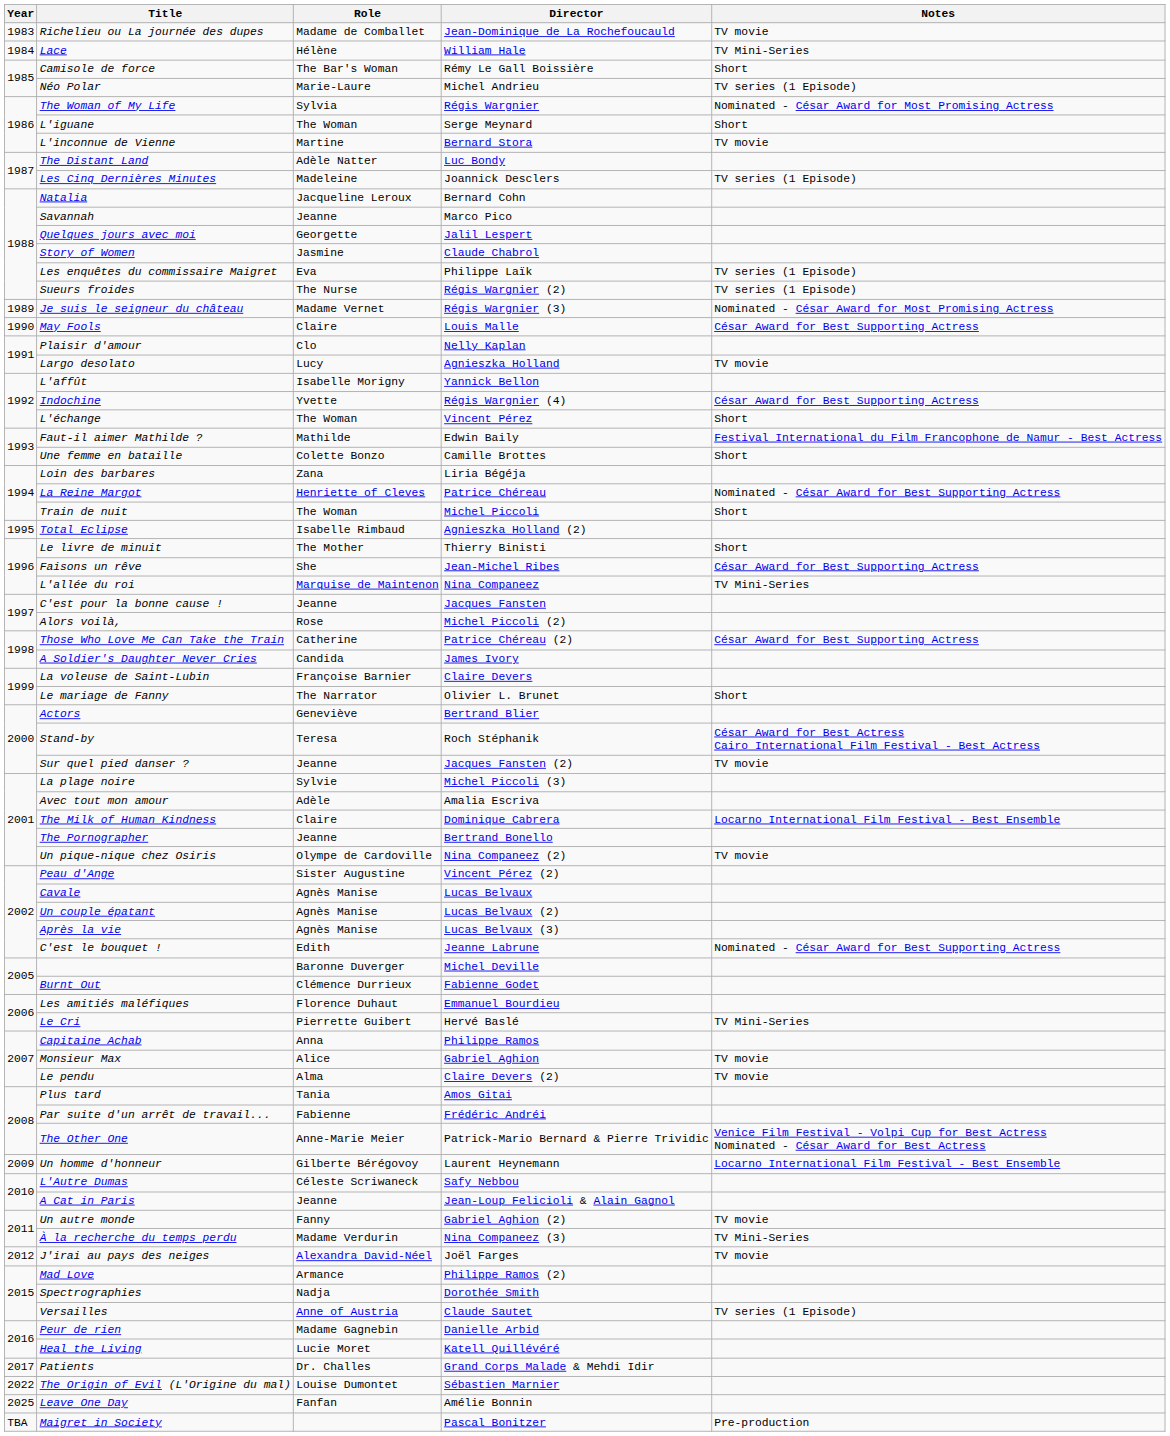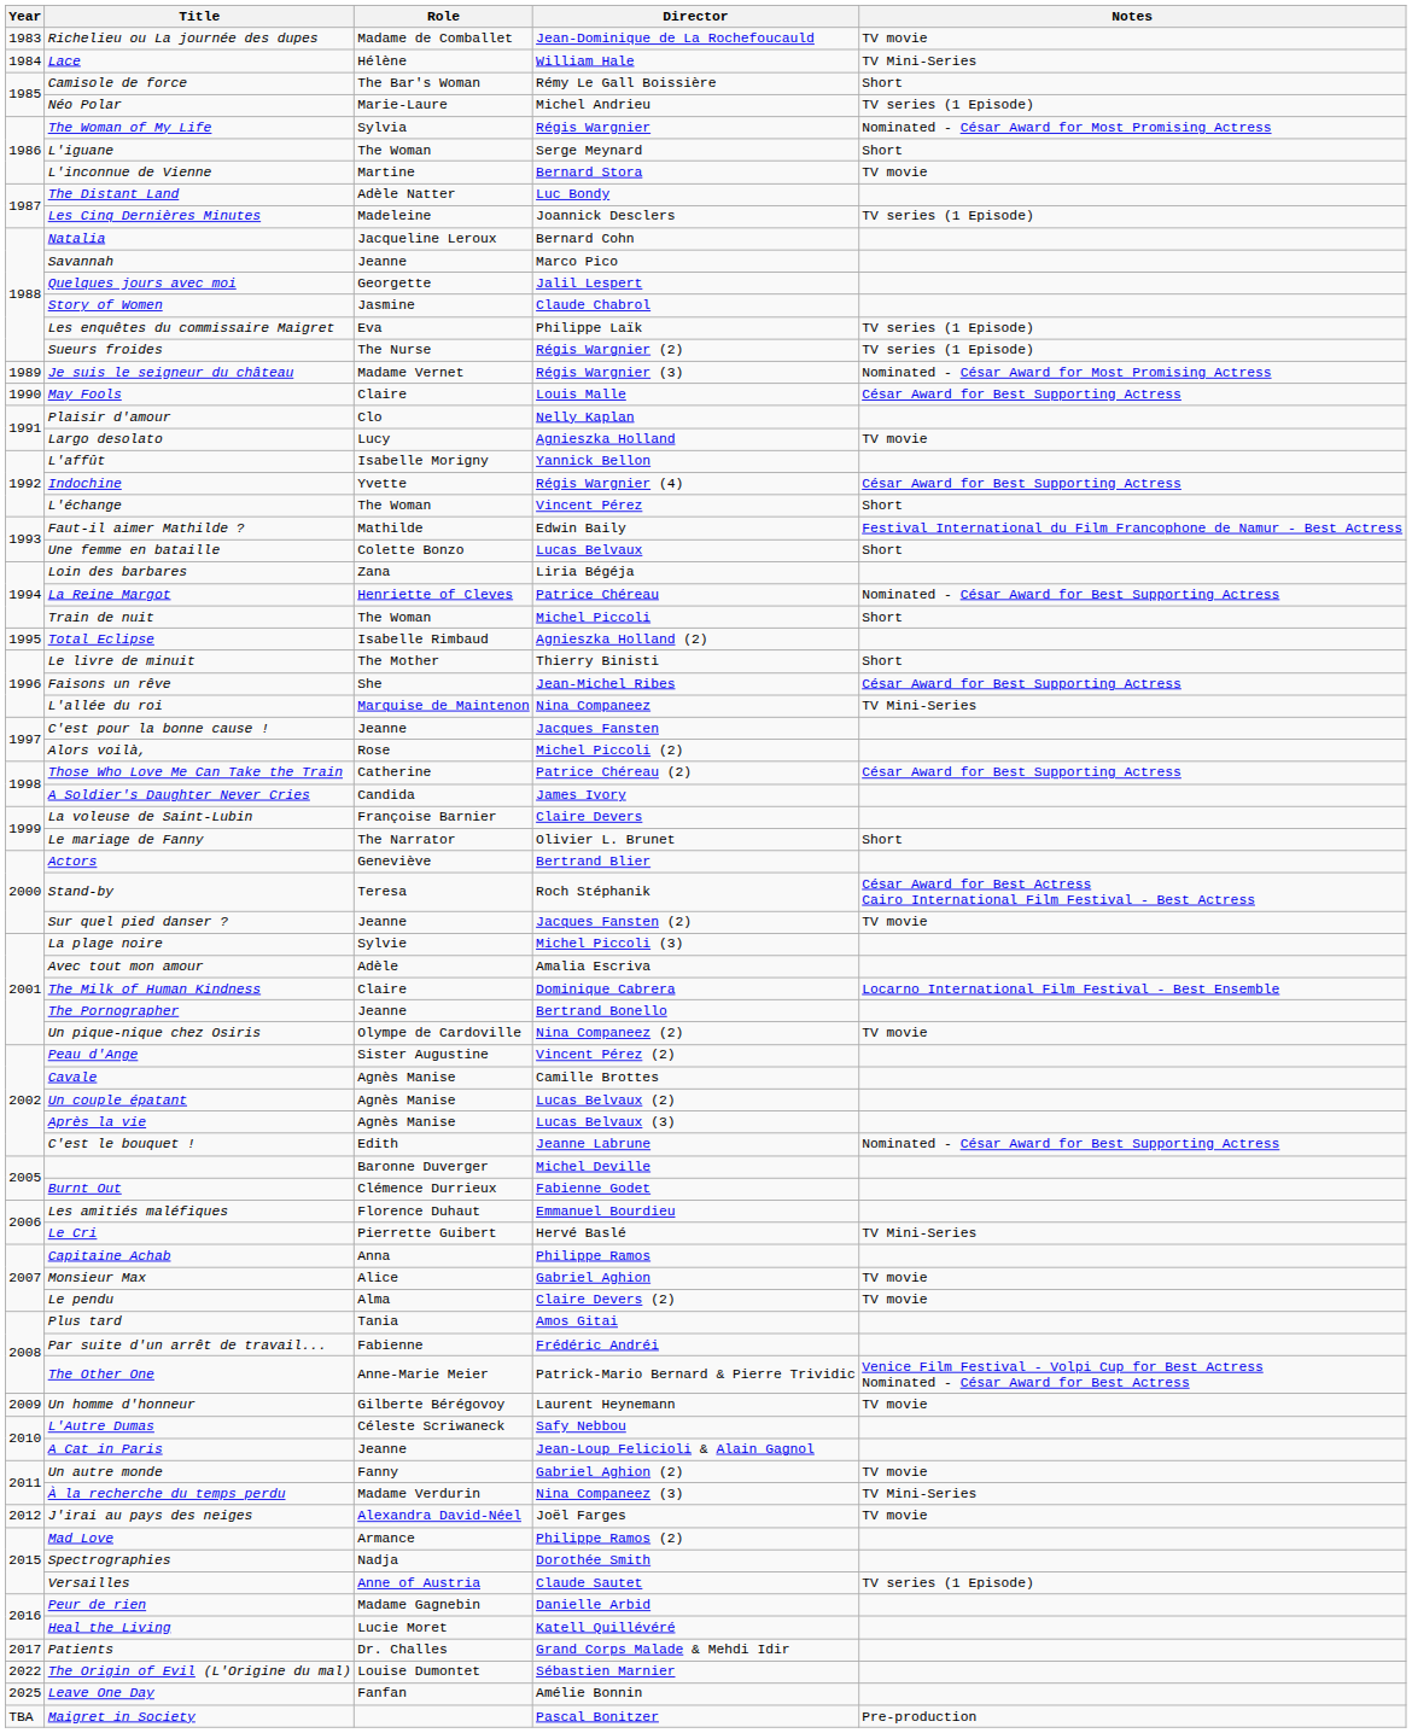 <table class="wikitable sortable">
 <tr>
 <th>Year</th>
 <th>Title</th>
 <th>Role</th>
 <th>Director</th>
 <th class="unsortable">Notes</th>
 </tr>
 <tr>
 <td>1983</td>
 <td><em>Richelieu ou La journée des dupes</em></td>
 <td>Madame de Comballet</td>
 <td><a href='#'>Jean-Dominique de La Rochefoucauld</a></td>
 <td>TV movie</td>
 </tr>
 <tr>
 <td>1984</td>
 <td><em><a href='#'>Lace</a></em></td>
 <td>Hélène</td>
 <td><a href='#'>William Hale</a></td>
 <td>TV Mini-Series</td>
 </tr>
 <tr>
 <td rowspan=2>1985</td>
 <td><em>Camisole de force</em></td>
 <td>The Bar's Woman</td>
 <td>Rémy Le Gall Boissière</td>
 <td>Short</td>
 </tr>
 <tr>
 <td><em>Néo Polar</em></td>
 <td>Marie-Laure</td>
 <td>Michel Andrieu</td>
 <td>TV series (1 Episode)</td>
 </tr>
 <tr>
 <td rowspan=3>1986</td>
 <td><em><a href='#'>The Woman of My Life</a></em></td>
 <td>Sylvia</td>
 <td><a href='#'>Régis Wargnier</a></td>
 <td>Nominated - <a href='#'>César Award for Most Promising Actress</a></td>
 </tr>
 <tr>
 <td><em>L'iguane</em></td>
 <td>The Woman</td>
 <td>Serge Meynard</td>
 <td>Short</td>
 </tr>
 <tr>
 <td><em>L'inconnue de Vienne</em></td>
 <td>Martine</td>
 <td><a href='#'>Bernard Stora</a></td>
 <td>TV movie</td>
 </tr>
 <tr>
 <td rowspan=2>1987</td>
 <td><em><a href='#'>The Distant Land</a></em></td>
 <td>Adèle Natter</td>
 <td><a href='#'>Luc Bondy</a></td>
 <td></td>
 </tr>
 <tr>
 <td><em><a href='#'>Les Cinq Dernières Minutes</a></em></td>
 <td>Madeleine</td>
 <td>Joannick Desclers</td>
 <td>TV series (1 Episode)</td>
 </tr>
 <tr>
 <td rowspan=6>1988</td>
 <td><em><a href='#'>Natalia</a></em></td>
 <td>Jacqueline Leroux</td>
 <td>Bernard Cohn</td>
 <td></td>
 </tr>
 <tr>
 <td><em>Savannah</em></td>
 <td>Jeanne</td>
 <td>Marco Pico</td>
 <td></td>
 </tr>
 <tr>
 <td><em><a href='#'>Quelques jours avec moi</a></em></td>
 <td>Georgette</td>
 <td><a href='#'>Jalil Lespert</a></td>
 <td></td>
 </tr>
 <tr>
 <td><em><a href='#'>Story of Women</a></em></td>
 <td>Jasmine</td>
 <td><a href='#'>Claude Chabrol</a></td>
 <td></td>
 </tr>
 <tr>
 <td><em>Les enquêtes du commissaire Maigret</em></td>
 <td>Eva</td>
 <td>Philippe Laïk</td>
 <td>TV series (1 Episode)</td>
 </tr>
 <tr>
 <td><em>Sueurs froides</em></td>
 <td>The Nurse</td>
 <td><a href='#'>Régis Wargnier</a> (2)</td>
 <td>TV series (1 Episode)</td>
 </tr>
 <tr>
 <td>1989</td>
 <td><em><a href='#'>Je suis le seigneur du château</a></em></td>
 <td>Madame Vernet</td>
 <td><a href='#'>Régis Wargnier</a> (3)</td>
 <td>Nominated - <a href='#'>César Award for Most Promising Actress</a></td>
 </tr>
 <tr>
 <td>1990</td>
 <td><em><a href='#'>May Fools</a></em></td>
 <td>Claire</td>
 <td><a href='#'>Louis Malle</a></td>
 <td><a href='#'>César Award for Best Supporting Actress</a></td>
 </tr>
 <tr>
 <td rowspan=2>1991</td>
 <td><em>Plaisir d'amour</em></td>
 <td>Clo</td>
 <td><a href='#'>Nelly Kaplan</a></td>
 <td></td>
 </tr>
 <tr>
 <td><em>Largo desolato</em></td>
 <td>Lucy</td>
 <td><a href='#'>Agnieszka Holland</a></td>
 <td>TV movie</td>
 </tr>
 <tr>
 <td rowspan=3>1992</td>
 <td><em>L'affût</em></td>
 <td>Isabelle Morigny</td>
 <td><a href='#'>Yannick Bellon</a></td>
 <td></td>
 </tr>
 <tr>
 <td><em><a href='#'>Indochine</a></em></td>
 <td>Yvette</td>
 <td><a href='#'>Régis Wargnier</a> (4)</td>
 <td><a href='#'>César Award for Best Supporting Actress</a></td>
 </tr>
 <tr>
 <td><em>L'échange</em></td>
 <td>The Woman</td>
 <td><a href='#'>Vincent Pérez</a></td>
 <td>Short</td>
 </tr>
 <tr>
 <td rowspan=2>1993</td>
 <td><em>Faut-il aimer Mathilde ?</em></td>
 <td>Mathilde</td>
 <td>Edwin Baily</td>
 <td><a href='#'>Festival International du Film Francophone de Namur - Best Actress</a></td>
 </tr>
 <tr>
 <td><em>Une femme en bataille</em></td>
 <td>Colette Bonzo</td>
-<td>Camille Brottes</td>
+<td><a href='#'>Lucas Belvaux</a></td>
 <td>Short</td>
 </tr>
 <tr>
 <td rowspan=3>1994</td>
 <td><em>Loin des barbares</em></td>
 <td>Zana</td>
 <td>Liria Bégéja</td>
 <td></td>
 </tr>
 <tr>
 <td><em><a href='#'>La Reine Margot</a></em></td>
 <td><a href='#'>Henriette of Cleves</a></td>
 <td><a href='#'>Patrice Chéreau</a></td>
 <td>Nominated - <a href='#'>César Award for Best Supporting Actress</a></td>
 </tr>
 <tr>
 <td><em>Train de nuit</em></td>
 <td>The Woman</td>
 <td><a href='#'>Michel Piccoli</a></td>
 <td>Short</td>
 </tr>
 <tr>
 <td>1995</td>
 <td><em><a href='#'>Total Eclipse</a></em></td>
 <td>Isabelle Rimbaud</td>
 <td><a href='#'>Agnieszka Holland</a> (2)</td>
 <td></td>
 </tr>
 <tr>
 <td rowspan=3>1996</td>
 <td><em>Le livre de minuit</em></td>
 <td>The Mother</td>
 <td>Thierry Binisti</td>
 <td>Short</td>
 </tr>
 <tr>
 <td><em>Faisons un rêve</em></td>
 <td>She</td>
 <td><a href='#'>Jean-Michel Ribes</a></td>
 <td><a href='#'>César Award for Best Supporting Actress</a></td>
 </tr>
 <tr>
 <td><em>L'allée du roi</em></td>
 <td><a href='#'>Marquise de Maintenon</a></td>
 <td><a href='#'>Nina Companeez</a></td>
 <td>TV Mini-Series</td>
 </tr>
 <tr>
 <td rowspan=2>1997</td>
 <td><em>C'est pour la bonne cause !</em></td>
 <td>Jeanne</td>
 <td><a href='#'>Jacques Fansten</a></td>
 <td></td>
 </tr>
 <tr>
 <td><em>Alors voilà,</em></td>
 <td>Rose</td>
 <td><a href='#'>Michel Piccoli</a> (2)</td>
 <td></td>
 </tr>
 <tr>
 <td rowspan=2>1998</td>
 <td><em><a href='#'>Those Who Love Me Can Take the Train</a></em></td>
 <td>Catherine</td>
 <td><a href='#'>Patrice Chéreau</a> (2)</td>
 <td><a href='#'>César Award for Best Supporting Actress</a></td>
 </tr>
 <tr>
 <td><em><a href='#'>A Soldier's Daughter Never Cries</a></em></td>
 <td>Candida</td>
 <td><a href='#'>James Ivory</a></td>
 <td></td>
 </tr>
 <tr>
 <td rowspan=2>1999</td>
 <td><em>La voleuse de Saint-Lubin</em></td>
 <td>Françoise Barnier</td>
 <td><a href='#'>Claire Devers</a></td>
 <td></td>
 </tr>
 <tr>
 <td><em>Le mariage de Fanny</em></td>
 <td>The Narrator</td>
 <td>Olivier L. Brunet</td>
 <td>Short</td>
 </tr>
 <tr>
 <td rowspan=3>2000</td>
 <td><em><a href='#'>Actors</a></em></td>
 <td>Geneviève</td>
 <td><a href='#'>Bertrand Blier</a></td>
 <td></td>
 </tr>
 <tr>
 <td><em>Stand-by</em></td>
 <td>Teresa</td>
 <td>Roch Stéphanik</td>
 <td><a href='#'>César Award for Best Actress</a><br><a href='#'>Cairo International Film Festival - Best Actress</a></td>
 </tr>
 <tr>
 <td><em>Sur quel pied danser ?</em></td>
 <td>Jeanne</td>
 <td><a href='#'>Jacques Fansten</a> (2)</td>
 <td>TV movie</td>
 </tr>
 <tr>
 <td rowspan=5>2001</td>
 <td><em>La plage noire</em></td>
 <td>Sylvie</td>
 <td><a href='#'>Michel Piccoli</a> (3)</td>
 <td></td>
 </tr>
 <tr>
 <td><em>Avec tout mon amour</em></td>
 <td>Adèle</td>
 <td>Amalia Escriva</td>
 <td></td>
 </tr>
 <tr>
 <td><em><a href='#'>The Milk of Human Kindness</a></em></td>
 <td>Claire</td>
 <td><a href='#'>Dominique Cabrera</a></td>
 <td><a href='#'>Locarno International Film Festival - Best Ensemble</a></td>
 </tr>
 <tr>
 <td><em><a href='#'>The Pornographer</a></em></td>
 <td>Jeanne</td>
 <td><a href='#'>Bertrand Bonello</a></td>
 <td></td>
 </tr>
 <tr>
 <td><em>Un pique-nique chez Osiris</em></td>
 <td>Olympe de Cardoville</td>
 <td><a href='#'>Nina Companeez</a> (2)</td>
 <td>TV movie</td>
 </tr>
 <tr>
 <td rowspan=5>2002</td>
 <td><em><a href='#'>Peau d'Ange</a></em></td>
 <td>Sister Augustine</td>
 <td><a href='#'>Vincent Pérez</a> (2)</td>
 <td></td>
 </tr>
 <tr>
 <td><em><a href='#'>Cavale</a></em></td>
 <td>Agnès Manise</td>
-<td><a href='#'>Lucas Belvaux</a></td>
+<td>Camille Brottes</td>
 <td></td>
 </tr>
 <tr>
 <td><em><a href='#'>Un couple épatant</a></em></td>
 <td>Agnès Manise</td>
 <td><a href='#'>Lucas Belvaux</a> (2)</td>
 <td></td>
 </tr>
 <tr>
 <td><em><a href='#'>Après la vie</a></em></td>
 <td>Agnès Manise</td>
 <td><a href='#'>Lucas Belvaux</a> (3)</td>
 <td></td>
 </tr>
 <tr>
 <td><em>C'est le bouquet !</em></td>
 <td>Edith</td>
 <td><a href='#'>Jeanne Labrune</a></td>
 <td>Nominated - <a href='#'>César Award for Best Supporting Actress</a></td>
 </tr>
 <tr>
 <td rowspan=2>2005</td>
 <td><em></em></td>
 <td>Baronne Duverger</td>
 <td><a href='#'>Michel Deville</a></td>
 <td></td>
 </tr>
 <tr>
 <td><em><a href='#'>Burnt Out</a></em></td>
 <td>Clémence Durrieux</td>
 <td><a href='#'>Fabienne Godet</a></td>
 <td></td>
 </tr>
 <tr>
 <td rowspan=2>2006</td>
 <td><em>Les amitiés maléfiques</em></td>
 <td>Florence Duhaut</td>
 <td><a href='#'>Emmanuel Bourdieu</a></td>
 <td></td>
 </tr>
 <tr>
 <td><em><a href='#'>Le Cri</a></em></td>
 <td>Pierrette Guibert</td>
 <td>Hervé Baslé</td>
 <td>TV Mini-Series</td>
 </tr>
 <tr>
 <td rowspan=3>2007</td>
 <td><em><a href='#'>Capitaine Achab</a></em></td>
 <td>Anna</td>
 <td><a href='#'>Philippe Ramos</a></td>
 <td></td>
 </tr>
 <tr>
 <td><em>Monsieur Max</em></td>
 <td>Alice</td>
 <td><a href='#'>Gabriel Aghion</a></td>
 <td>TV movie</td>
 </tr>
 <tr>
 <td><em>Le pendu</em></td>
 <td>Alma</td>
 <td><a href='#'>Claire Devers</a> (2)</td>
 <td>TV movie</td>
 </tr>
 <tr>
 <td rowspan=3>2008</td>
 <td><em>Plus tard</em></td>
 <td>Tania</td>
 <td><a href='#'>Amos Gitai</a></td>
 <td></td>
 </tr>
 <tr>
 <td><em>Par suite d'un arrêt de travail...</em></td>
 <td>Fabienne</td>
 <td><a href='#'>Frédéric Andréi</a></td>
 <td></td>
 </tr>
 <tr>
 <td><em><a href='#'>The Other One</a></em></td>
 <td>Anne-Marie Meier</td>
 <td>Patrick-Mario Bernard & Pierre Trividic</td>
 <td><a href='#'>Venice Film Festival - Volpi Cup for Best Actress</a><br>Nominated - <a href='#'>César Award for Best Actress</a></td>
 </tr>
 <tr>
 <td>2009</td>
 <td><em>Un homme d'honneur</em></td>
 <td>Gilberte Bérégovoy</td>
 <td>Laurent Heynemann</td>
-<td><a href='#'>Locarno International Film Festival - Best Ensemble</a></td>
+<td>TV movie</td>
 </tr>
 <tr>
 <td rowspan=2>2010</td>
 <td><em><a href='#'>L'Autre Dumas</a></em></td>
 <td>Céleste Scriwaneck</td>
 <td><a href='#'>Safy Nebbou</a></td>
 <td></td>
 </tr>
 <tr>
 <td><em><a href='#'>A Cat in Paris</a></em></td>
 <td>Jeanne</td>
 <td><a href='#'>Jean-Loup Felicioli</a> & <a href='#'>Alain Gagnol</a></td>
 <td></td>
 </tr>
 <tr>
 <td rowspan=2>2011</td>
 <td><em>Un autre monde</em></td>
 <td>Fanny</td>
 <td><a href='#'>Gabriel Aghion</a> (2)</td>
 <td>TV movie</td>
 </tr>
 <tr>
 <td><em><a href='#'>À la recherche du temps perdu</a></em></td>
 <td>Madame Verdurin</td>
 <td><a href='#'>Nina Companeez</a> (3)</td>
 <td>TV Mini-Series</td>
 </tr>
 <tr>
 <td>2012</td>
 <td><em>J'irai au pays des neiges</em></td>
 <td><a href='#'>Alexandra David-Néel</a></td>
 <td>Joël Farges</td>
 <td>TV movie</td>
 </tr>
 <tr>
 <td rowspan=3>2015</td>
 <td><em><a href='#'>Mad Love</a></em></td>
 <td>Armance</td>
 <td><a href='#'>Philippe Ramos</a> (2)</td>
 <td></td>
 </tr>
 <tr>
 <td><em>Spectrographies</em></td>
 <td>Nadja</td>
 <td><a href='#'>Dorothée Smith</a></td>
 <td></td>
 </tr>
 <tr>
 <td><em>Versailles</em></td>
 <td><a href='#'>Anne of Austria</a></td>
 <td><a href='#'>Claude Sautet</a></td>
 <td>TV series (1 Episode)</td>
 </tr>
 <tr>
 <td rowspan=2>2016</td>
 <td><em><a href='#'>Peur de rien</a></em></td>
 <td>Madame Gagnebin</td>
 <td><a href='#'>Danielle Arbid</a></td>
 <td></td>
 </tr>
 <tr>
 <td><em><a href='#'>Heal the Living</a></em></td>
 <td>Lucie Moret</td>
 <td><a href='#'>Katell Quillévéré</a></td>
 <td></td>
 </tr>
 <tr>
 <td>2017</td>
 <td><em>Patients</em></td>
 <td>Dr. Challes</td>
 <td><a href='#'>Grand Corps Malade</a> & Mehdi Idir</td>
 <td></td>
 </tr>
 <tr>
 <td>2022</td>
 <td><em><a href='#'>The Origin of Evil</a> (L'Origine du mal)</em></td>
 <td>Louise Dumontet</td>
 <td><a href='#'>Sébastien Marnier</a></td>
 <td></td>
 </tr>
 <tr>
 <td>2025</td>
 <td><em><a href='#'>Leave One Day</a></em></td>
 <td>Fanfan</td>
 <td>Amélie Bonnin</td>
 <td></td>
 </tr>
 <tr>
 <td>TBA</td>
 <td><em><a href='#'>Maigret in Society</a></em></td>
 <td></td>
 <td><a href='#'>Pascal Bonitzer</a></td>
 <td>Pre-production</td>
 </tr>
 </table>
